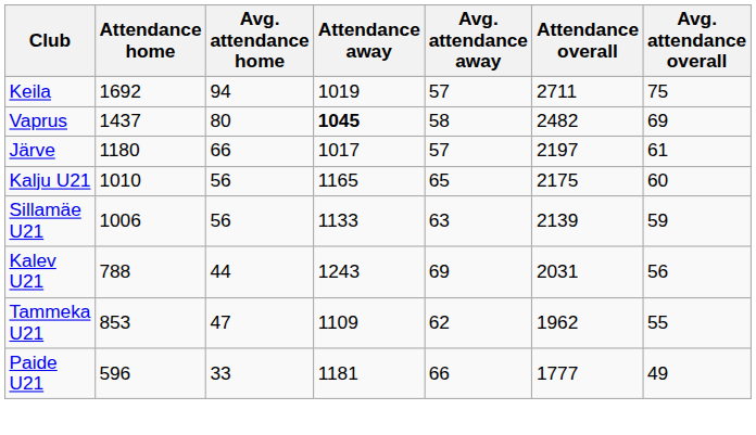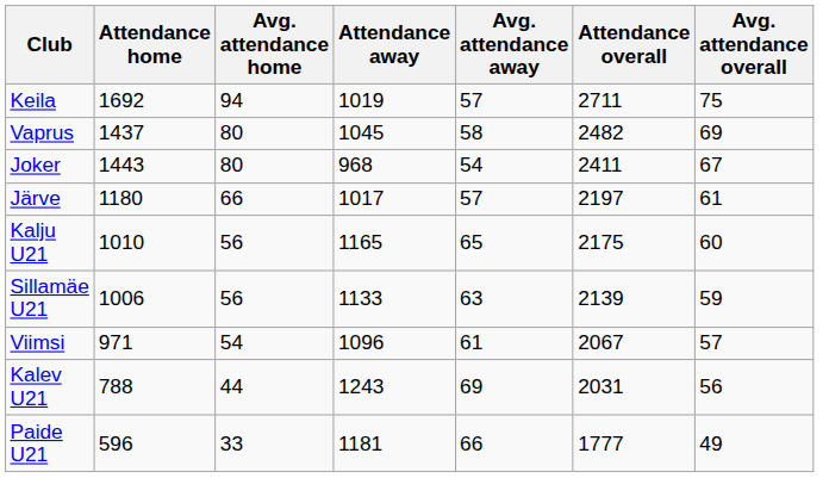 <table class="wikitable sortable">
 <tr>
 <th width=60px>Club</th>
 <th width=60px>Attendance home</th>
 <th width=60px>Avg. attendance home</th>
 <th width=60px>Attendance away</th>
 <th width=60px>Avg. attendance away</th>
 <th width=60px>Attendance overall</th>
 <th width=60px>Avg. attendance overall</th>
 </tr>
 <tr>
 <td><a href='#'>Keila</a></td>
 <td>1692</td>
 <td>94</td>
 <td>1019</td>
 <td>57</td>
 <td>2711</td>
 <td>75</td>
 </tr>
 <tr>
 <td><a href='#'>Vaprus</a></td>
 <td>1437</td>
 <td>80</td>
-<td><strong>1045</strong></td>
+<td>1045</td>
 <td>58</td>
 <td>2482</td>
 <td>69</td>
+</tr>
+<tr>
+<td><a href='#'>Joker</a></td>
+<td>1443</td>
+<td>80</td>
+<td>968</td>
+<td>54</td>
+<td>2411</td>
+<td>67</td>
 </tr>
 <tr>
 <td><a href='#'>Järve</a></td>
 <td>1180</td>
 <td>66</td>
 <td>1017</td>
 <td>57</td>
 <td>2197</td>
 <td>61</td>
 </tr>
 <tr>
 <td><a href='#'>Kalju U21</a></td>
 <td>1010</td>
 <td>56</td>
 <td>1165</td>
 <td>65</td>
 <td>2175</td>
 <td>60</td>
 </tr>
 <tr>
 <td><a href='#'>Sillamäe U21</a></td>
 <td>1006</td>
 <td>56</td>
 <td>1133</td>
 <td>63</td>
 <td>2139</td>
 <td>59</td>
 </tr>
 <tr>
+<td><a href='#'>Viimsi</a></td>
+<td>971</td>
+<td>54</td>
+<td>1096</td>
+<td>61</td>
+<td>2067</td>
+<td>57</td>
+</tr>
+<tr>
 <td><a href='#'>Kalev U21</a></td>
 <td>788</td>
 <td>44</td>
 <td>1243</td>
 <td>69</td>
 <td>2031</td>
 <td>56</td>
-</tr>
-<tr>
-<td><a href='#'>Tammeka U21</a></td>
-<td>853</td>
-<td>47</td>
-<td>1109</td>
-<td>62</td>
-<td>1962</td>
-<td>55</td>
 </tr>
 <tr>
 <td><a href='#'>Paide U21</a></td>
 <td>596</td>
 <td>33</td>
 <td>1181</td>
 <td>66</td>
 <td>1777</td>
 <td>49</td>
 </tr>
 </table>
